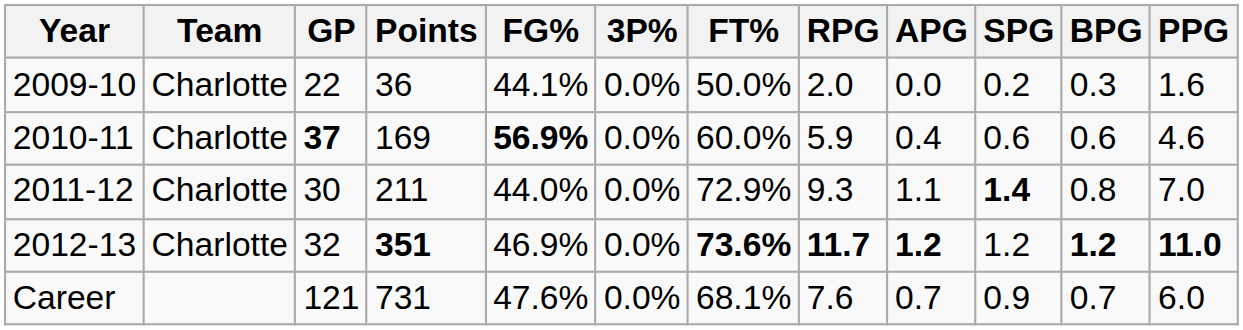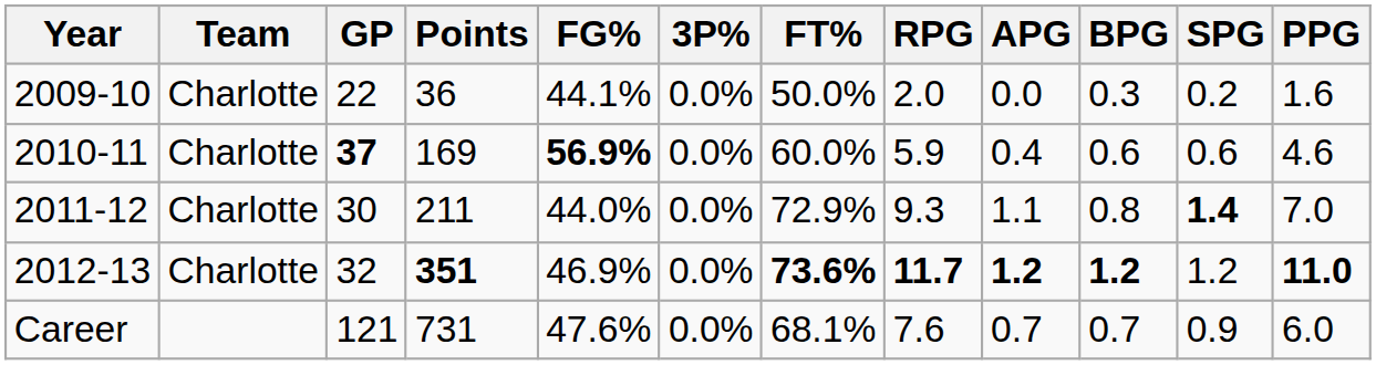 <table class="wikitable">
 <tr>
 <th>Year</th>
 <th>Team</th>
 <th>GP</th>
 <th>Points</th>
 <th>FG%</th>
 <th>3P%</th>
 <th>FT%</th>
 <th>RPG</th>
 <th>APG</th>
+<th>BPG</th>
 <th>SPG</th>
-<th>BPG</th>
 <th>PPG</th>
 </tr>
 <tr>
 <td>2009-10</td>
 <td>Charlotte</td>
 <td>22</td>
 <td>36</td>
 <td>44.1%</td>
 <td>0.0%</td>
 <td>50.0%</td>
 <td>2.0</td>
 <td>0.0</td>
+<td>0.3</td>
 <td>0.2</td>
-<td>0.3</td>
 <td>1.6</td>
 </tr>
 <tr>
 <td>2010-11</td>
 <td>Charlotte</td>
 <td><strong>37</strong></td>
 <td>169</td>
 <td><strong>56.9%</strong></td>
 <td>0.0%</td>
 <td>60.0%</td>
 <td>5.9</td>
 <td>0.4</td>
 <td>0.6</td>
 <td>0.6</td>
 <td>4.6</td>
 </tr>
 <tr>
 <td>2011-12</td>
 <td>Charlotte</td>
 <td>30</td>
 <td>211</td>
 <td>44.0%</td>
 <td>0.0%</td>
 <td>72.9%</td>
 <td>9.3</td>
 <td>1.1</td>
+<td>0.8</td>
 <td><strong>1.4</strong></td>
-<td>0.8</td>
 <td>7.0</td>
 </tr>
 <tr>
 <td>2012-13</td>
 <td>Charlotte</td>
 <td>32</td>
 <td><strong>351</strong></td>
 <td>46.9%</td>
 <td>0.0%</td>
 <td><strong>73.6%</strong></td>
 <td><strong>11.7</strong></td>
 <td><strong>1.2</strong></td>
+<td><strong>1.2</strong></td>
 <td>1.2</td>
-<td><strong>1.2</strong></td>
 <td><strong>11.0</strong></td>
 </tr>
 <tr>
 <td>Career</td>
 <td></td>
 <td>121</td>
 <td>731</td>
 <td>47.6%</td>
 <td>0.0%</td>
 <td>68.1%</td>
 <td>7.6</td>
 <td>0.7</td>
+<td>0.7</td>
 <td>0.9</td>
-<td>0.7</td>
 <td>6.0</td>
 </tr>
 </table>
